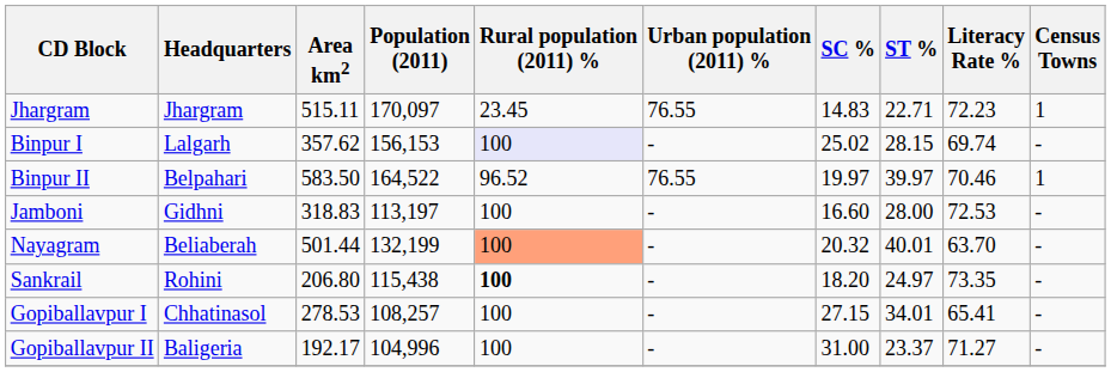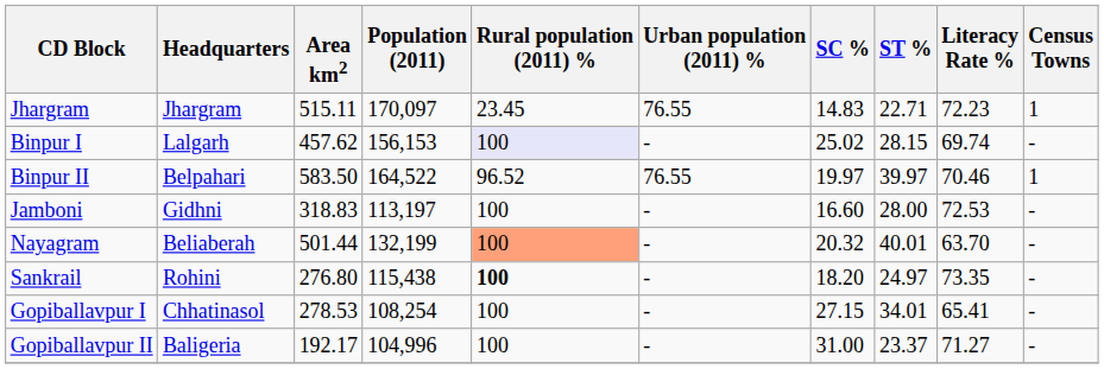 <table class="wikitable sortable">
 <tr>
 <th>CD Block</th>
 <th>Headquarters</th>
 <th><br>Area<br>km<sup>2</sup></th>
 <th>Population<br>(2011)</th>
 <th>Rural population<br>(2011)  %</th>
 <th>Urban population<br>(2011) %</th>
 <th><a href='#'>SC</a> %</th>
 <th><a href='#'>ST</a> %</th>
 <th>Literacy<br> Rate %</th>
 <th>Census<br>Towns</th>
 </tr>
 <tr>
 <td><a href='#'>Jhargram</a></td>
 <td><a href='#'>Jhargram</a></td>
 <td>515.11</td>
 <td>170,097</td>
 <td>23.45</td>
 <td>76.55</td>
 <td>14.83</td>
 <td>22.71</td>
 <td>72.23</td>
 <td>1</td>
 </tr>
 <tr>
 <td><a href='#'>Binpur I</a></td>
 <td><a href='#'>Lalgarh</a></td>
-<td>357.62</td>
+<td>457.62</td>
 <td>156,153</td>
 <td style="background: lavender;">100</td>
 <td>-</td>
 <td>25.02</td>
 <td>28.15</td>
 <td>69.74</td>
 <td>-</td>
 </tr>
 <tr>
 <td><a href='#'>Binpur II</a></td>
 <td><a href='#'>Belpahari</a></td>
 <td>583.50</td>
 <td>164,522</td>
 <td>96.52</td>
 <td>76.55</td>
 <td>19.97</td>
 <td>39.97</td>
 <td>70.46</td>
 <td>1</td>
 </tr>
 <tr>
 <td><a href='#'>Jamboni</a></td>
 <td><a href='#'>Gidhni</a></td>
 <td>318.83</td>
 <td>113,197</td>
 <td>100</td>
 <td>-</td>
 <td>16.60</td>
 <td>28.00</td>
 <td>72.53</td>
 <td>-</td>
 </tr>
 <tr>
 <td><a href='#'>Nayagram</a></td>
 <td><a href='#'>Beliaberah</a></td>
 <td>501.44</td>
 <td>132,199</td>
 <td style="background: lightsalmon;">100</td>
 <td>-</td>
 <td>20.32</td>
 <td>40.01</td>
 <td>63.70</td>
 <td>-</td>
 </tr>
 <tr>
 <td><a href='#'>Sankrail</a></td>
 <td><a href='#'>Rohini</a></td>
-<td>206.80</td>
+<td>276.80</td>
 <td>115,438</td>
 <td><strong>100</strong></td>
 <td>-</td>
 <td>18.20</td>
 <td>24.97</td>
 <td>73.35</td>
 <td>-</td>
 </tr>
 <tr>
 <td><a href='#'>Gopiballavpur I</a></td>
 <td><a href='#'>Chhatinasol</a></td>
 <td>278.53</td>
-<td>108,257</td>
+<td>108,254</td>
 <td>100</td>
 <td>-</td>
 <td>27.15</td>
 <td>34.01</td>
 <td>65.41</td>
 <td>-</td>
 </tr>
 <tr>
 <td><a href='#'>Gopiballavpur II</a></td>
 <td><a href='#'>Baligeria</a></td>
 <td>192.17</td>
 <td>104,996</td>
 <td>100</td>
 <td>-</td>
 <td>31.00</td>
 <td>23.37</td>
 <td>71.27</td>
 <td>-</td>
 </tr>
 <tr>
 </tr>
 </table>
